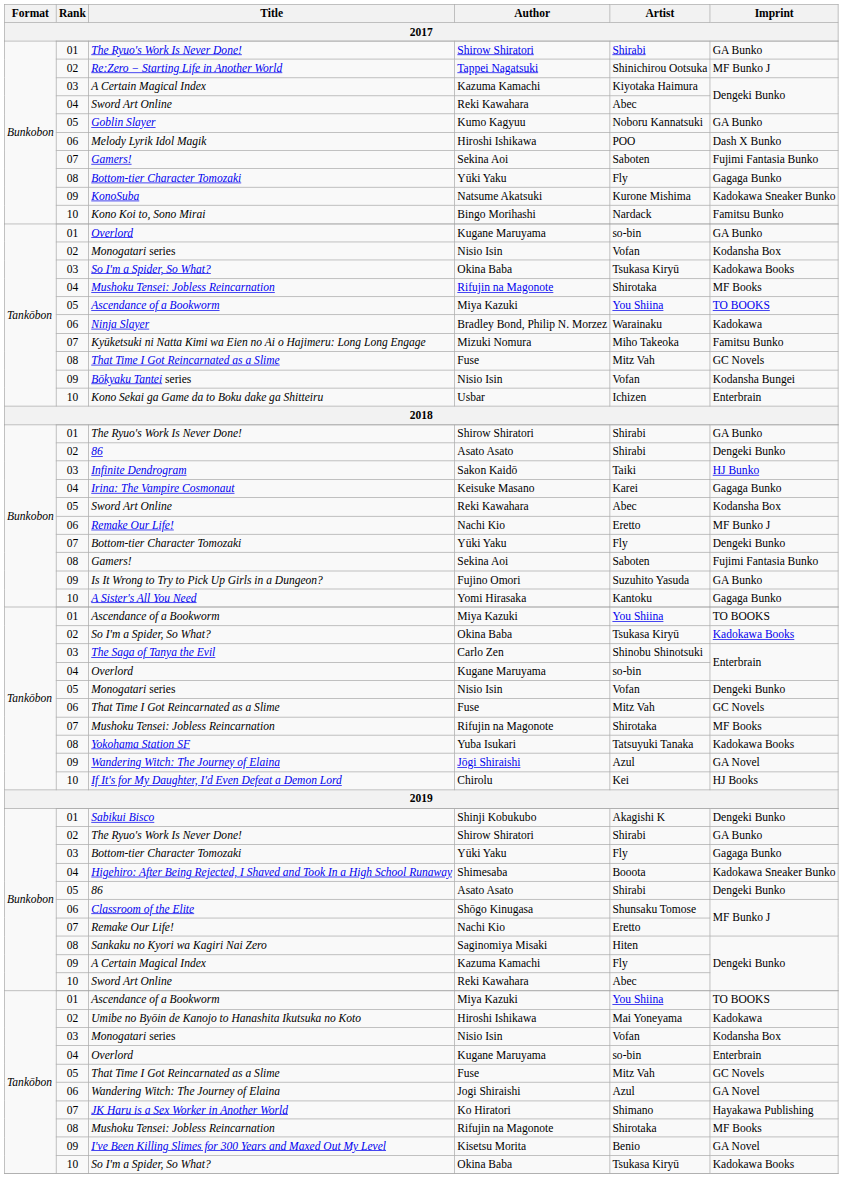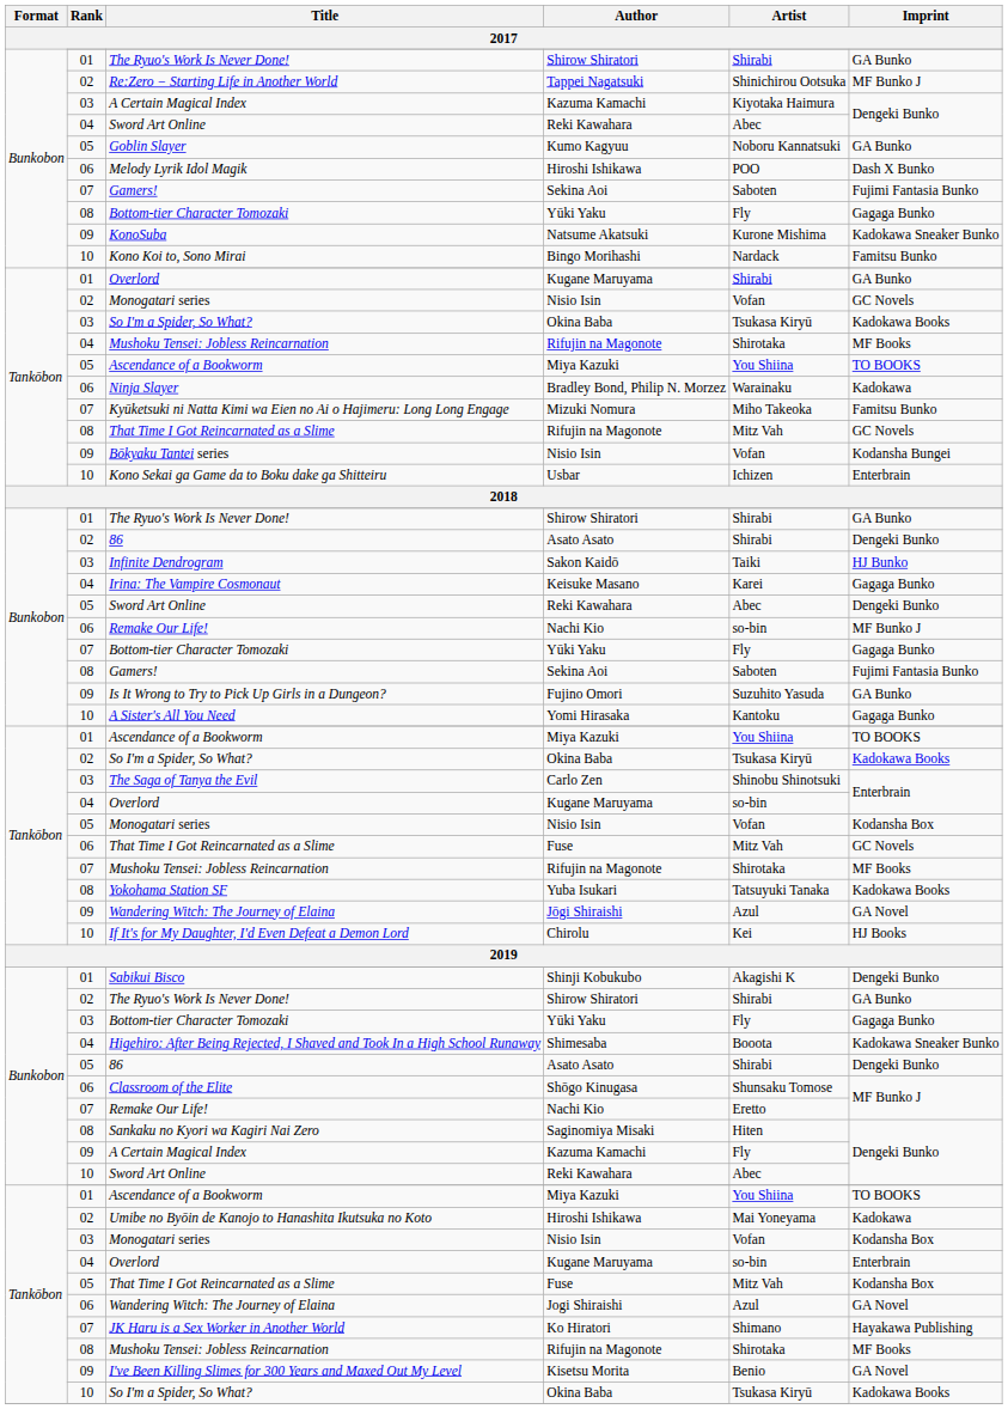 <table class="wikitable">
 <tr>
 <th>Format</th>
 <th>Rank</th>
 <th>Title</th>
 <th>Author</th>
 <th>Artist</th>
 <th>Imprint</th>
 </tr>
 <tr>
 <th colspan="6">2017</th>
 </tr>
 <tr>
 <td rowspan="11"><em>Bunkobon</em></td>
 </tr>
 <tr>
 <td align="center">01</td>
 <td><em><a href='#'>The Ryuo's Work Is Never Done!</a></em></td>
 <td><a href='#'>Shirow Shiratori</a></td>
 <td><a href='#'>Shirabi</a></td>
 <td>GA Bunko</td>
 </tr>
 <tr>
 <td align="center">02</td>
 <td><em><a href='#'>Re:Zero − Starting Life in Another World</a></em></td>
 <td><a href='#'>Tappei Nagatsuki</a></td>
 <td>Shinichirou Ootsuka</td>
 <td>MF Bunko J</td>
 </tr>
 <tr>
 <td align="center">03</td>
 <td><em>A Certain Magical Index</em></td>
 <td>Kazuma Kamachi</td>
 <td>Kiyotaka Haimura</td>
 <td rowspan="2">Dengeki Bunko</td>
 </tr>
 <tr>
 <td align="center">04</td>
 <td><em>Sword Art Online</em></td>
 <td>Reki Kawahara</td>
 <td>Abec</td>
 </tr>
 <tr>
 <td align="center">05</td>
 <td><em><a href='#'>Goblin Slayer</a></em></td>
 <td>Kumo Kagyuu</td>
 <td>Noboru Kannatsuki</td>
 <td>GA Bunko</td>
 </tr>
 <tr>
 <td align="center">06</td>
 <td><em>Melody Lyrik Idol Magik</em></td>
 <td>Hiroshi Ishikawa</td>
 <td>POO</td>
 <td>Dash X Bunko</td>
 </tr>
 <tr>
 <td align="center">07</td>
 <td><em><a href='#'>Gamers!</a></em></td>
 <td>Sekina Aoi</td>
 <td>Saboten</td>
 <td>Fujimi Fantasia Bunko</td>
 </tr>
 <tr>
 <td align="center">08</td>
 <td><em><a href='#'>Bottom-tier Character Tomozaki</a></em></td>
 <td>Yūki Yaku</td>
 <td>Fly</td>
 <td>Gagaga Bunko</td>
 </tr>
 <tr>
 <td align="center">09</td>
 <td><em><a href='#'>KonoSuba</a></em></td>
 <td>Natsume Akatsuki</td>
 <td>Kurone Mishima</td>
 <td>Kadokawa Sneaker Bunko</td>
 </tr>
 <tr>
 <td align="center">10</td>
 <td><em>Kono Koi to, Sono Mirai</em></td>
 <td>Bingo Morihashi</td>
 <td>Nardack</td>
 <td>Famitsu Bunko</td>
 </tr>
 <tr>
 <td rowspan="11"><em>Tankōbon</em></td>
 </tr>
 <tr>
 <td align="center">01</td>
 <td><em><a href='#'>Overlord</a></em></td>
 <td>Kugane Maruyama</td>
-<td>so-bin</td>
+<td><a href='#'>Shirabi</a></td>
 <td>GA Bunko</td>
 </tr>
 <tr>
 <td align="center">02</td>
 <td><em>Monogatari</em> series</td>
 <td>Nisio Isin</td>
 <td>Vofan</td>
-<td>Kodansha Box</td>
+<td>GC Novels</td>
 </tr>
 <tr>
 <td align="center">03</td>
 <td><em><a href='#'>So I'm a Spider, So What?</a></em></td>
 <td>Okina Baba</td>
 <td>Tsukasa Kiryū</td>
 <td>Kadokawa Books</td>
 </tr>
 <tr>
 <td align="center">04</td>
 <td><em><a href='#'>Mushoku Tensei: Jobless Reincarnation</a></em></td>
 <td><a href='#'>Rifujin na Magonote</a></td>
 <td>Shirotaka</td>
 <td>MF Books</td>
 </tr>
 <tr>
 <td align="center">05</td>
 <td><em><a href='#'>Ascendance of a Bookworm</a></em></td>
 <td>Miya Kazuki</td>
 <td><a href='#'>You Shiina</a></td>
 <td><a href='#'>TO BOOKS</a></td>
 </tr>
 <tr>
 <td align="center">06</td>
 <td><em><a href='#'>Ninja Slayer</a></em></td>
 <td>Bradley Bond, Philip N. Morzez</td>
 <td>Warainaku</td>
 <td>Kadokawa</td>
 </tr>
 <tr>
 <td align="center">07</td>
 <td><em>Kyūketsuki ni Natta Kimi wa Eien no Ai o Hajimeru: Long Long Engage</em></td>
 <td>Mizuki Nomura</td>
 <td>Miho Takeoka</td>
 <td>Famitsu Bunko</td>
 </tr>
 <tr>
 <td align="center">08</td>
 <td><em><a href='#'>That Time I Got Reincarnated as a Slime</a></em></td>
-<td>Fuse</td>
+<td>Rifujin na Magonote</td>
 <td>Mitz Vah</td>
 <td>GC Novels</td>
 </tr>
 <tr>
 <td align="center">09</td>
 <td><em><a href='#'>Bōkyaku Tantei</a></em> series</td>
 <td>Nisio Isin</td>
 <td>Vofan</td>
 <td>Kodansha Bungei</td>
 </tr>
 <tr>
 <td align="center">10</td>
 <td><em>Kono Sekai ga Game da to Boku dake ga Shitteiru</em></td>
 <td>Usbar</td>
 <td>Ichizen</td>
 <td>Enterbrain</td>
 </tr>
 <tr>
 <th colspan="6">2018</th>
 </tr>
 <tr>
 <td rowspan="11"><em>Bunkobon</em></td>
 </tr>
 <tr>
 <td align="center">01</td>
 <td><em>The Ryuo's Work Is Never Done!</em></td>
 <td>Shirow Shiratori</td>
 <td>Shirabi</td>
 <td>GA Bunko</td>
 </tr>
 <tr>
 <td align="center">02</td>
 <td><em><a href='#'>86</a></em></td>
 <td>Asato Asato</td>
 <td>Shirabi</td>
 <td>Dengeki Bunko</td>
 </tr>
 <tr>
 <td align="center">03</td>
 <td><em><a href='#'>Infinite Dendrogram</a></em></td>
 <td>Sakon Kaidō</td>
 <td>Taiki</td>
 <td><a href='#'>HJ Bunko</a></td>
 </tr>
 <tr>
 <td align="center">04</td>
 <td><em><a href='#'>Irina: The Vampire Cosmonaut</a></em></td>
 <td>Keisuke Masano</td>
 <td>Karei</td>
 <td>Gagaga Bunko</td>
 </tr>
 <tr>
 <td align="center">05</td>
 <td><em>Sword Art Online</em></td>
 <td>Reki Kawahara</td>
 <td>Abec</td>
-<td>Kodansha Box</td>
+<td>Dengeki Bunko</td>
 </tr>
 <tr>
 <td align="center">06</td>
 <td><em><a href='#'>Remake Our Life!</a></em></td>
 <td>Nachi Kio</td>
-<td>Eretto</td>
+<td>so-bin</td>
 <td>MF Bunko J</td>
 </tr>
 <tr>
 <td align="center">07</td>
 <td><em>Bottom-tier Character Tomozaki</em></td>
 <td>Yūki Yaku</td>
 <td>Fly</td>
-<td>Dengeki Bunko</td>
+<td>Gagaga Bunko</td>
 </tr>
 <tr>
 <td align="center">08</td>
 <td><em>Gamers!</em></td>
 <td>Sekina Aoi</td>
 <td>Saboten</td>
 <td>Fujimi Fantasia Bunko</td>
 </tr>
 <tr>
 <td align="center">09</td>
 <td><em>Is It Wrong to Try to Pick Up Girls in a Dungeon?</em></td>
 <td>Fujino Omori</td>
 <td>Suzuhito Yasuda</td>
 <td>GA Bunko</td>
 </tr>
 <tr>
 <td align="center">10</td>
 <td><em><a href='#'>A Sister's All You Need</a></em></td>
 <td>Yomi Hirasaka</td>
 <td>Kantoku</td>
 <td>Gagaga Bunko</td>
 </tr>
 <tr>
 <td rowspan="11"><em>Tankōbon</em></td>
 </tr>
 <tr>
 <td align="center">01</td>
 <td><em>Ascendance of a Bookworm</em></td>
 <td>Miya Kazuki</td>
 <td><a href='#'>You Shiina</a></td>
 <td>TO BOOKS</td>
 </tr>
 <tr>
 <td align="center">02</td>
 <td><em>So I'm a Spider, So What?</em></td>
 <td>Okina Baba</td>
 <td>Tsukasa Kiryū</td>
 <td><a href='#'>Kadokawa Books</a></td>
 </tr>
 <tr>
 <td align="center">03</td>
 <td><em><a href='#'>The Saga of Tanya the Evil</a></em></td>
 <td>Carlo Zen</td>
 <td>Shinobu Shinotsuki</td>
 <td rowspan="2">Enterbrain</td>
 </tr>
 <tr>
 <td align="center">04</td>
 <td><em>Overlord</em></td>
 <td>Kugane Maruyama</td>
 <td>so-bin</td>
 </tr>
 <tr>
 <td align="center">05</td>
 <td><em>Monogatari</em> series</td>
 <td>Nisio Isin</td>
 <td>Vofan</td>
-<td>Dengeki Bunko</td>
+<td>Kodansha Box</td>
 </tr>
 <tr>
 <td align="center">06</td>
 <td><em>That Time I Got Reincarnated as a Slime</em></td>
 <td>Fuse</td>
 <td>Mitz Vah</td>
 <td>GC Novels</td>
 </tr>
 <tr>
 <td align="center">07</td>
 <td><em>Mushoku Tensei: Jobless Reincarnation</em></td>
 <td>Rifujin na Magonote</td>
 <td>Shirotaka</td>
 <td>MF Books</td>
 </tr>
 <tr>
 <td align="center">08</td>
 <td><em><a href='#'>Yokohama Station SF</a></em></td>
 <td>Yuba Isukari</td>
 <td>Tatsuyuki Tanaka</td>
 <td>Kadokawa Books</td>
 </tr>
 <tr>
 <td align="center">09</td>
 <td><em><a href='#'>Wandering Witch: The Journey of Elaina</a></em></td>
 <td><a href='#'>Jōgi Shiraishi</a></td>
 <td>Azul</td>
 <td>GA Novel</td>
 </tr>
 <tr>
 <td align="center">10</td>
 <td><em><a href='#'>If It's for My Daughter, I'd Even Defeat a Demon Lord</a></em></td>
 <td>Chirolu</td>
 <td>Kei</td>
 <td>HJ Books</td>
 </tr>
 <tr>
 <th colspan="6">2019</th>
 </tr>
 <tr>
 <td rowspan="11"><em>Bunkobon</em></td>
 </tr>
 <tr>
 <td align="center">01</td>
 <td><em><a href='#'>Sabikui Bisco</a></em></td>
 <td>Shinji Kobukubo</td>
 <td>Akagishi K</td>
 <td>Dengeki Bunko</td>
 </tr>
 <tr>
 <td align="center">02</td>
 <td><em>The Ryuo's Work Is Never Done!</em></td>
 <td>Shirow Shiratori</td>
 <td>Shirabi</td>
 <td>GA Bunko</td>
 </tr>
 <tr>
 <td align="center">03</td>
 <td><em>Bottom-tier Character Tomozaki</em></td>
 <td>Yūki Yaku</td>
 <td>Fly</td>
 <td>Gagaga Bunko</td>
 </tr>
 <tr>
 <td align="center">04</td>
 <td><em><a href='#'>Higehiro: After Being Rejected, I Shaved and Took In a High School Runaway</a></em></td>
 <td>Shimesaba</td>
 <td>Booota</td>
 <td>Kadokawa Sneaker Bunko</td>
 </tr>
 <tr>
 <td align="center">05</td>
 <td><em>86</em></td>
 <td>Asato Asato</td>
 <td>Shirabi</td>
 <td>Dengeki Bunko</td>
 </tr>
 <tr>
 <td align="center">06</td>
 <td><em><a href='#'>Classroom of the Elite</a></em></td>
 <td>Shōgo Kinugasa</td>
 <td>Shunsaku Tomose</td>
 <td rowspan="2">MF Bunko J</td>
 </tr>
 <tr>
 <td align="center">07</td>
 <td><em>Remake Our Life!</em></td>
 <td>Nachi Kio</td>
 <td>Eretto</td>
 </tr>
 <tr>
 <td align="center">08</td>
 <td><em>Sankaku no Kyori wa Kagiri Nai Zero</em></td>
 <td>Saginomiya Misaki</td>
 <td>Hiten</td>
 <td rowspan="3">Dengeki Bunko</td>
 </tr>
 <tr>
 <td align="center">09</td>
 <td><em>A Certain Magical Index</em></td>
 <td>Kazuma Kamachi</td>
 <td>Fly</td>
 </tr>
 <tr>
 <td align="center">10</td>
 <td><em>Sword Art Online</em></td>
 <td>Reki Kawahara</td>
 <td>Abec</td>
 </tr>
 <tr>
 <td rowspan="11"><em>Tankōbon</em></td>
 </tr>
 <tr>
 <td align="center">01</td>
 <td><em>Ascendance of a Bookworm</em></td>
 <td>Miya Kazuki</td>
 <td><a href='#'>You Shiina</a></td>
 <td>TO BOOKS</td>
 </tr>
 <tr>
 <td align="center">02</td>
 <td><em>Umibe no Byōin de Kanojo to Hanashita Ikutsuka no Koto</em></td>
 <td>Hiroshi Ishikawa</td>
 <td>Mai Yoneyama</td>
 <td>Kadokawa</td>
 </tr>
 <tr>
 <td align="center">03</td>
 <td><em>Monogatari</em> series</td>
 <td>Nisio Isin</td>
 <td>Vofan</td>
 <td>Kodansha Box</td>
 </tr>
 <tr>
 <td align="center">04</td>
 <td><em>Overlord</em></td>
 <td>Kugane Maruyama</td>
 <td>so-bin</td>
 <td>Enterbrain</td>
 </tr>
 <tr>
 <td align="center">05</td>
 <td><em>That Time I Got Reincarnated as a Slime</em></td>
 <td>Fuse</td>
 <td>Mitz Vah</td>
-<td>GC Novels</td>
+<td>Kodansha Box</td>
 </tr>
 <tr>
 <td align="center">06</td>
 <td><em>Wandering Witch: The Journey of Elaina</em></td>
 <td>Jogi Shiraishi</td>
 <td>Azul</td>
 <td>GA Novel</td>
 </tr>
 <tr>
 <td align="center">07</td>
 <td><em><a href='#'>JK Haru is a Sex Worker in Another World</a></em></td>
 <td>Ko Hiratori</td>
 <td>Shimano</td>
 <td>Hayakawa Publishing</td>
 </tr>
 <tr>
 <td align="center">08</td>
 <td><em>Mushoku Tensei: Jobless Reincarnation</em></td>
 <td>Rifujin na Magonote</td>
 <td>Shirotaka</td>
 <td>MF Books</td>
 </tr>
 <tr>
 <td align="center">09</td>
 <td><em><a href='#'>I've Been Killing Slimes for 300 Years and Maxed Out My Level</a></em></td>
 <td>Kisetsu Morita</td>
 <td>Benio</td>
 <td>GA Novel</td>
 </tr>
 <tr>
 <td align="center">10</td>
 <td><em>So I'm a Spider, So What?</em></td>
 <td>Okina Baba</td>
 <td>Tsukasa Kiryū</td>
 <td>Kadokawa Books</td>
 </tr>
 <tr>
 </tr>
 </table>
